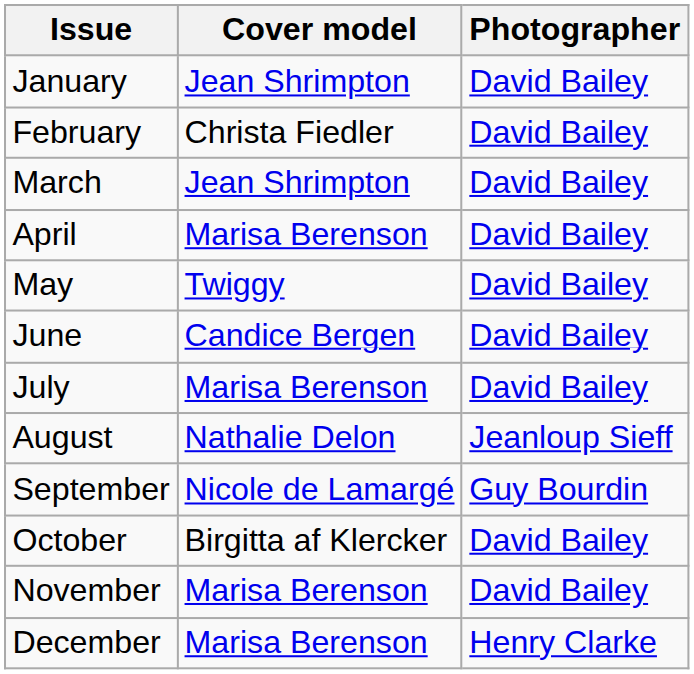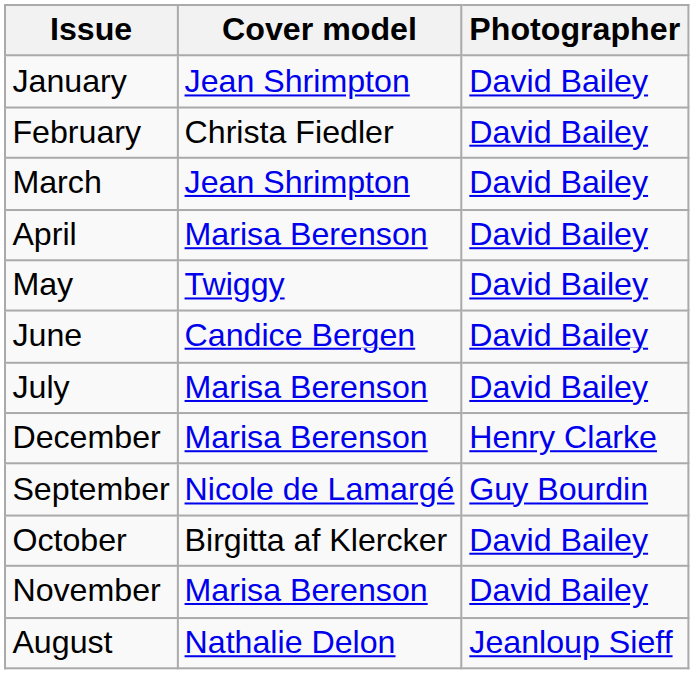 <table class="sortable wikitable">
 <tr>
 <th>Issue</th>
 <th>Cover model</th>
 <th>Photographer</th>
 </tr>
 <tr>
 <td>January</td>
 <td><a href='#'>Jean Shrimpton</a></td>
 <td><a href='#'>David Bailey</a></td>
 </tr>
 <tr>
 <td>February</td>
 <td>Christa Fiedler</td>
 <td><a href='#'>David Bailey</a></td>
 </tr>
 <tr>
 <td>March</td>
 <td><a href='#'>Jean Shrimpton</a></td>
 <td><a href='#'>David Bailey</a></td>
 </tr>
 <tr>
 <td>April</td>
 <td><a href='#'>Marisa Berenson</a></td>
 <td><a href='#'>David Bailey</a></td>
 </tr>
 <tr>
 <td>May</td>
 <td><a href='#'>Twiggy</a></td>
 <td><a href='#'>David Bailey</a></td>
 </tr>
 <tr>
 <td>June</td>
 <td><a href='#'>Candice Bergen</a></td>
 <td><a href='#'>David Bailey</a></td>
 </tr>
 <tr>
 <td>July</td>
 <td><a href='#'>Marisa Berenson</a></td>
 <td><a href='#'>David Bailey</a></td>
 </tr>
 <tr>
-<td>August</td>
-<td><a href='#'>Nathalie Delon</a></td>
-<td><a href='#'>Jeanloup Sieff</a></td>
+<td>December</td>
+<td><a href='#'>Marisa Berenson</a></td>
+<td><a href='#'>Henry Clarke</a></td>
 </tr>
 <tr>
 <td>September</td>
 <td><a href='#'>Nicole de Lamargé</a></td>
 <td><a href='#'>Guy Bourdin</a></td>
 </tr>
 <tr>
 <td>October</td>
 <td>Birgitta af Klercker</td>
 <td><a href='#'>David Bailey</a></td>
 </tr>
 <tr>
 <td>November</td>
 <td><a href='#'>Marisa Berenson</a></td>
 <td><a href='#'>David Bailey</a></td>
 </tr>
 <tr>
-<td>December</td>
-<td><a href='#'>Marisa Berenson</a></td>
-<td><a href='#'>Henry Clarke</a></td>
+<td>August</td>
+<td><a href='#'>Nathalie Delon</a></td>
+<td><a href='#'>Jeanloup Sieff</a></td>
 </tr>
 </table>
